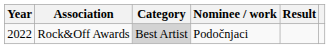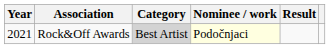 <table class="wikitable sortable">
 <tr>
 <th>Year</th>
 <th>Association</th>
 <th>Category</th>
 <th>Nominee / work</th>
 <th>Result</th>
 <th class="unsortable"></th>
 </tr>
 <tr>
-<td rowspan="1">2022</td>
+<td rowspan="1">2021</td>
 <td rowspan="1">Rock&Off Awards</td>
 <td style="background: lightgrey;">Best Artist</td>
-<td>Podočnjaci</td>
+<td style="background: lightyellow;">Podočnjaci</td>
 <td></td>
 <td rowspan="1"></td>
 </tr>
 </table>
